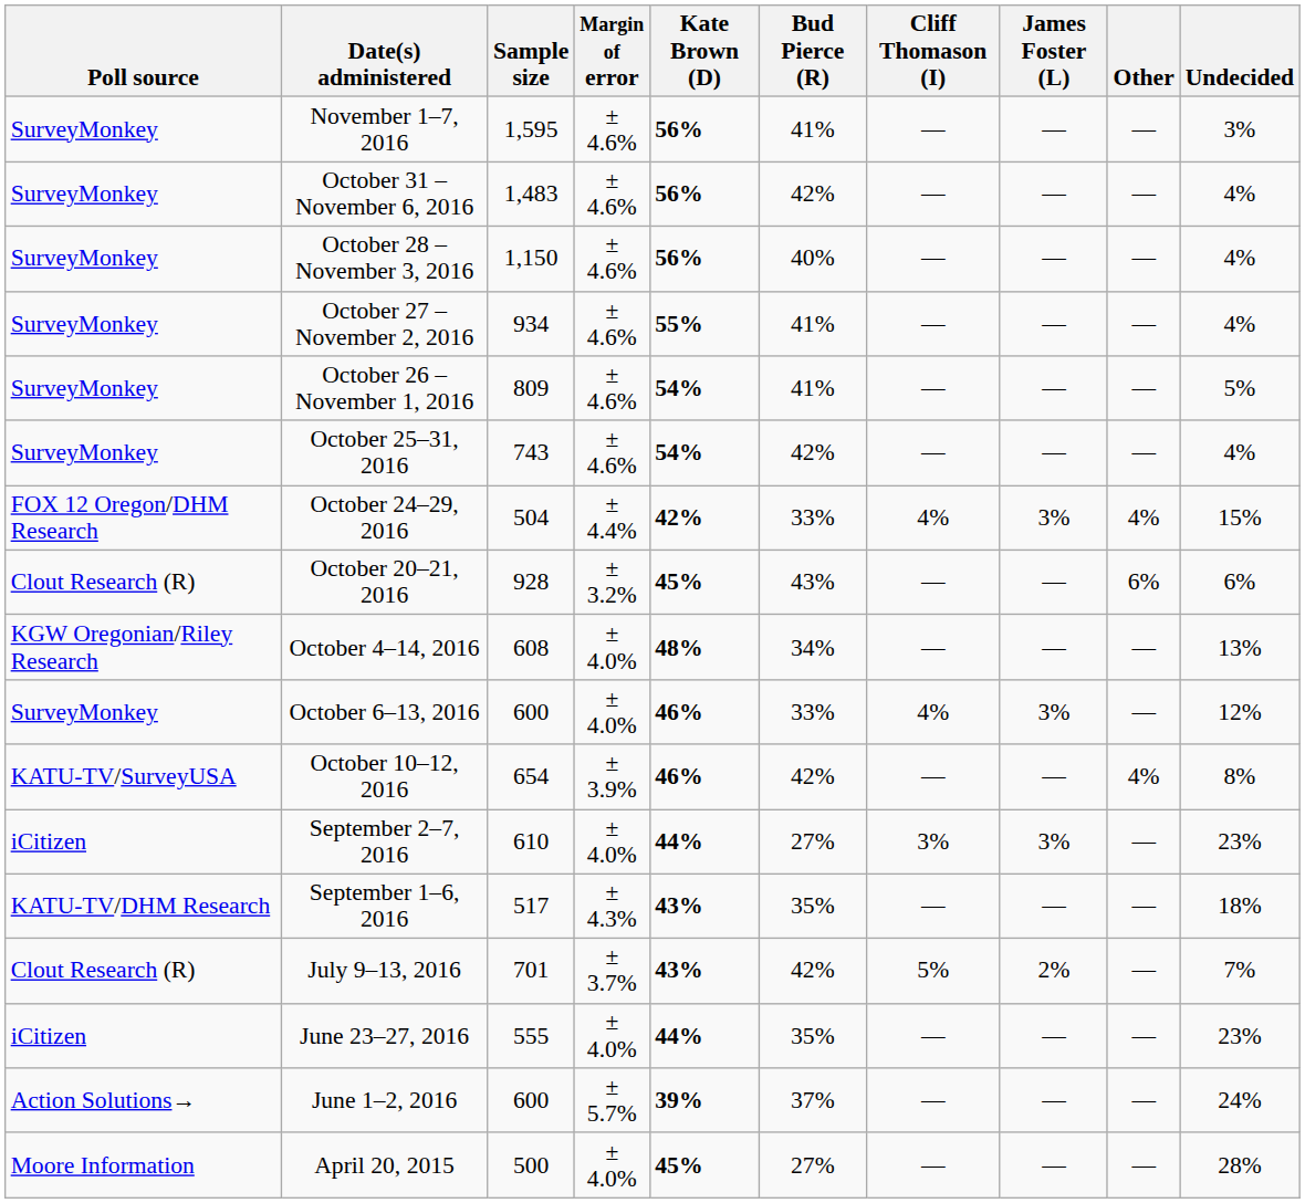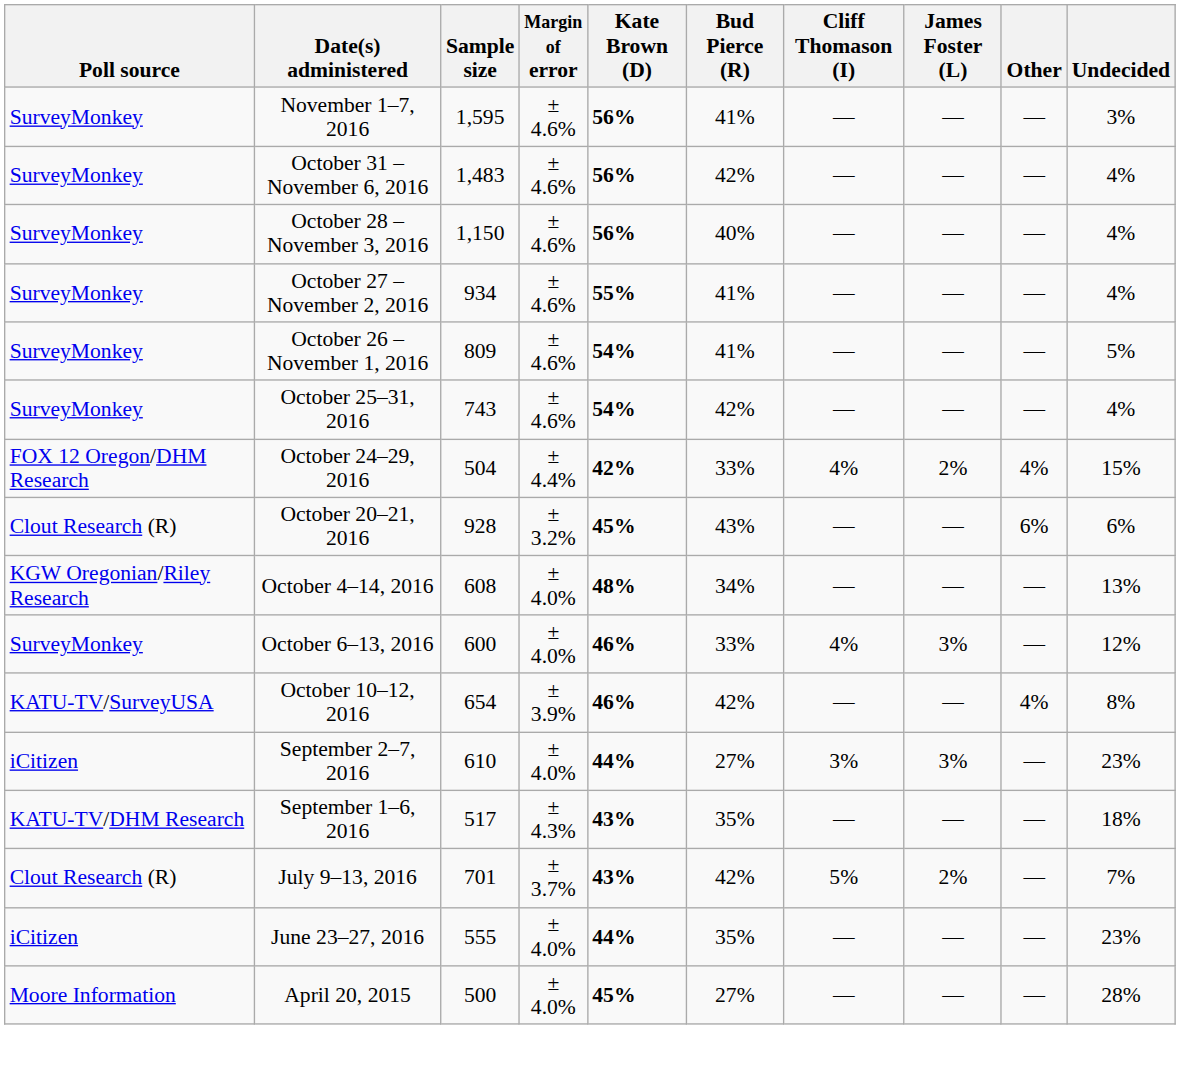 <table class="wikitable">
 <tr valign= bottom>
 <th style="width:295px;">Poll source</th>
 <th style="width:200px;">Date(s)<br>administered</th>
 <th class=small>Sample<br>size</th>
 <th><small>Margin of</small><br>error</th>
 <th style="width:100px;">Kate<br>Brown (D)</th>
 <th style="width:100px;">Bud<br>Pierce (R)</th>
 <th style="width:100px;">Cliff<br>Thomason (I)</th>
 <th style="width:100px;">James<br>Foster (L)</th>
 <th>Other</th>
 <th>Undecided</th>
 </tr>
 <tr>
 <td><a href='#'>SurveyMonkey</a></td>
 <td align=center>November 1–7, 2016</td>
 <td align=center>1,595</td>
 <td align=center>± 4.6%</td>
 <td><strong>56%</strong></td>
 <td align=center>41%</td>
 <td align=center>—</td>
 <td align=center>—</td>
 <td align=center>—</td>
 <td align=center>3%</td>
 </tr>
 <tr>
 <td><a href='#'>SurveyMonkey</a></td>
 <td align=center>October 31 – November 6, 2016</td>
 <td align=center>1,483</td>
 <td align=center>± 4.6%</td>
 <td><strong>56%</strong></td>
 <td align=center>42%</td>
 <td align=center>—</td>
 <td align=center>—</td>
 <td align=center>—</td>
 <td align=center>4%</td>
 </tr>
 <tr>
 <td><a href='#'>SurveyMonkey</a></td>
 <td align=center>October 28 – November 3, 2016</td>
 <td align=center>1,150</td>
 <td align=center>± 4.6%</td>
 <td><strong>56%</strong></td>
 <td align=center>40%</td>
 <td align=center>—</td>
 <td align=center>—</td>
 <td align=center>—</td>
 <td align=center>4%</td>
 </tr>
 <tr>
 <td><a href='#'>SurveyMonkey</a></td>
 <td align=center>October 27 – November 2, 2016</td>
 <td align=center>934</td>
 <td align=center>± 4.6%</td>
 <td><strong>55%</strong></td>
 <td align=center>41%</td>
 <td align=center>—</td>
 <td align=center>—</td>
 <td align=center>—</td>
 <td align=center>4%</td>
 </tr>
 <tr>
 <td><a href='#'>SurveyMonkey</a></td>
 <td align=center>October 26 – November 1, 2016</td>
 <td align=center>809</td>
 <td align=center>± 4.6%</td>
 <td><strong>54%</strong></td>
 <td align=center>41%</td>
 <td align=center>—</td>
 <td align=center>—</td>
 <td align=center>—</td>
 <td align=center>5%</td>
 </tr>
 <tr>
 <td><a href='#'>SurveyMonkey</a></td>
 <td align=center>October 25–31, 2016</td>
 <td align=center>743</td>
 <td align=center>± 4.6%</td>
 <td><strong>54%</strong></td>
 <td align=center>42%</td>
 <td align=center>—</td>
 <td align=center>—</td>
 <td align=center>—</td>
 <td align=center>4%</td>
 </tr>
 <tr>
 <td><a href='#'>FOX 12 Oregon</a>/<a href='#'>DHM Research</a></td>
 <td align=center>October 24–29, 2016</td>
 <td align=center>504</td>
 <td align=center>± 4.4%</td>
 <td><strong>42%</strong></td>
 <td align=center>33%</td>
 <td align=center>4%</td>
-<td align=center>3%</td>
+<td align=center>2%</td>
 <td align=center>4%</td>
 <td align=center>15%</td>
 </tr>
 <tr>
 <td><a href='#'>Clout Research</a> (R)</td>
 <td align=center>October 20–21, 2016</td>
 <td align=center>928</td>
 <td align=center>± 3.2%</td>
 <td><strong>45%</strong></td>
 <td align=center>43%</td>
 <td align=center>—</td>
 <td align=center>—</td>
 <td align=center>6%</td>
 <td align=center>6%</td>
 </tr>
 <tr>
 <td><a href='#'>KGW Oregonian</a>/<a href='#'>Riley Research</a></td>
 <td align=center>October 4–14, 2016</td>
 <td align=center>608</td>
 <td align=center>± 4.0%</td>
 <td><strong>48%</strong></td>
 <td align=center>34%</td>
 <td align=center>—</td>
 <td align=center>—</td>
 <td align=center>—</td>
 <td align=center>13%</td>
 </tr>
 <tr>
 <td><a href='#'>SurveyMonkey</a></td>
 <td align=center>October 6–13, 2016</td>
 <td align=center>600</td>
 <td align=center>± 4.0%</td>
 <td><strong>46%</strong></td>
 <td align=center>33%</td>
 <td align=center>4%</td>
 <td align=center>3%</td>
 <td align=center>—</td>
 <td align=center>12%</td>
 </tr>
 <tr>
 <td><a href='#'>KATU-TV</a>/<a href='#'>SurveyUSA</a></td>
 <td align=center>October 10–12, 2016</td>
 <td align=center>654</td>
 <td align=center>± 3.9%</td>
 <td><strong>46%</strong></td>
 <td align=center>42%</td>
 <td align=center>—</td>
 <td align=center>—</td>
 <td align=center>4%</td>
 <td align=center>8%</td>
 </tr>
 <tr>
 <td><a href='#'>iCitizen</a></td>
 <td align=center>September 2–7, 2016</td>
 <td align=center>610</td>
 <td align=center>± 4.0%</td>
 <td><strong>44%</strong></td>
 <td align=center>27%</td>
 <td align=center>3%</td>
 <td align=center>3%</td>
 <td align=center>—</td>
 <td align=center>23%</td>
 </tr>
 <tr>
 <td><a href='#'>KATU-TV</a>/<a href='#'>DHM Research</a></td>
 <td align=center>September 1–6, 2016</td>
 <td align=center>517</td>
 <td align=center>± 4.3%</td>
 <td><strong>43%</strong></td>
 <td align=center>35%</td>
 <td align=center>—</td>
 <td align=center>—</td>
 <td align=center>—</td>
 <td align=center>18%</td>
 </tr>
 <tr>
 <td><a href='#'>Clout Research</a> (R)</td>
 <td align=center>July 9–13, 2016</td>
 <td align=center>701</td>
 <td align=center>± 3.7%</td>
 <td><strong>43%</strong></td>
 <td align=center>42%</td>
 <td align=center>5%</td>
 <td align=center>2%</td>
 <td align=center>—</td>
 <td align=center>7%</td>
 </tr>
 <tr>
 <td><a href='#'>iCitizen</a></td>
 <td align=center>June 23–27, 2016</td>
 <td align=center>555</td>
 <td align=center>± 4.0%</td>
 <td><strong>44%</strong></td>
 <td align=center>35%</td>
 <td align=center>—</td>
 <td align=center>—</td>
 <td align=center>—</td>
 <td align=center>23%</td>
 </tr>
 <tr>
-<td><a href='#'>Action Solutions</a>→</td>
-<td align=center>June 1–2, 2016</td>
-<td align=center>600</td>
-<td align=center>± 5.7%</td>
-<td><strong>39%</strong></td>
-<td align=center>37%</td>
-<td align=center>—</td>
-<td align=center>—</td>
-<td align=center>—</td>
-<td align=center>24%</td>
-</tr>
-<tr>
 <td><a href='#'>Moore Information</a></td>
 <td align=center>April 20, 2015</td>
 <td align=center>500</td>
 <td align=center>± 4.0%</td>
 <td><strong>45%</strong></td>
 <td align=center>27%</td>
 <td align=center>—</td>
 <td align=center>—</td>
 <td align=center>—</td>
 <td align=center>28%</td>
 </tr>
 </table>
